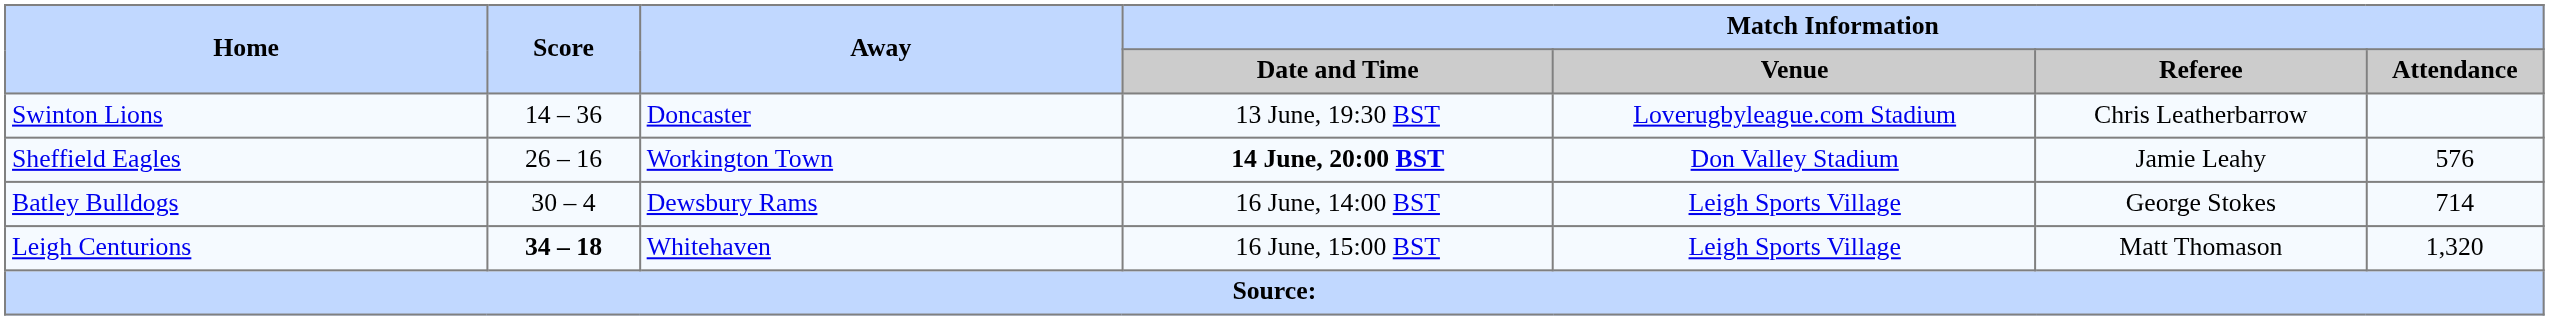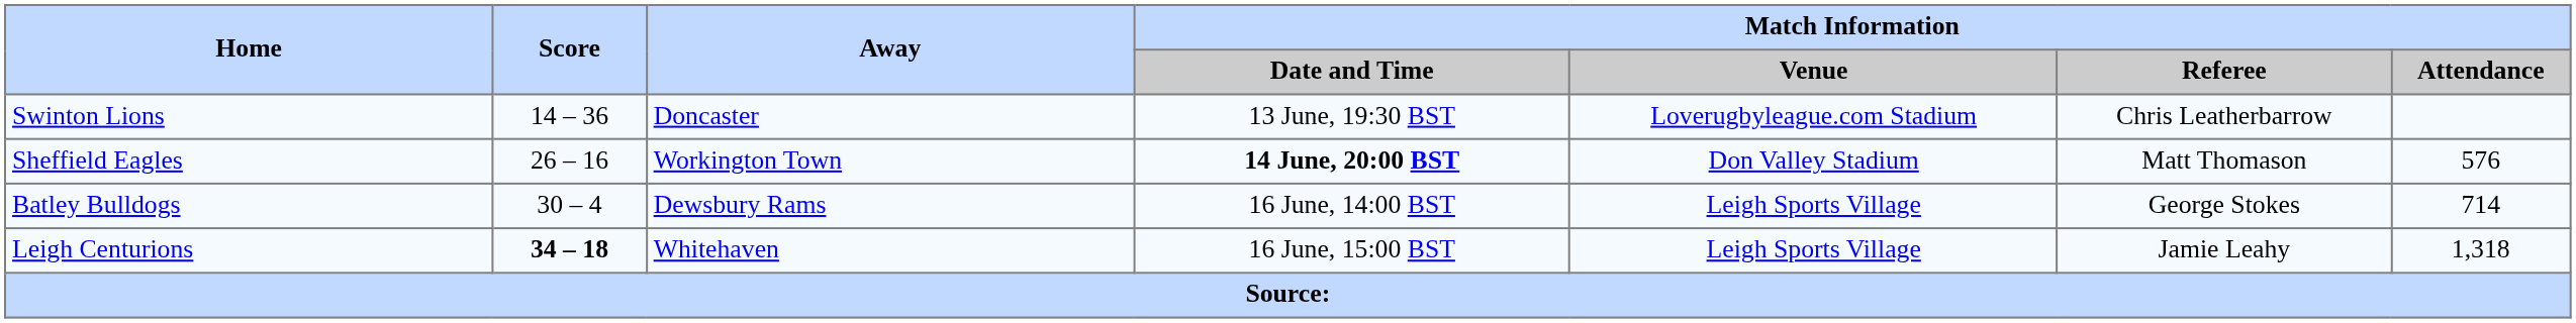 <table border="1" cellpadding="3" cellspacing="0" style="border-collapse:collapse; font-size:80%; text-align:center; width:100%;">
 <tr style="background:#c1d8ff;">
 <th rowspan="2" style="width:19%;">Home</th>
 <th rowspan="2" style="width:6%;">Score</th>
 <th rowspan="2" style="width:19%;">Away</th>
 <th colspan=6>Match Information</th>
 </tr>
 <tr style="background:#ccc;">
 <th width=17%>Date and Time</th>
 <th width=19%>Venue</th>
 <th width=13%>Referee</th>
 <th width=7%>Attendance</th>
 </tr>
 <tr style="background:#f5faff;">
 <td align=left> <a href='#'>Swinton Lions</a></td>
 <td>14 – 36</td>
 <td align=left> <a href='#'>Doncaster</a></td>
 <td>13 June, 19:30 <a href='#'>BST</a></td>
 <td><a href='#'>Loverugbyleague.com Stadium</a></td>
 <td>Chris Leatherbarrow</td>
 <td></td>
 </tr>
 <tr style="background:#f5faff;">
 <td align=left> <a href='#'>Sheffield Eagles</a></td>
 <td>26 – 16</td>
 <td align=left> <a href='#'>Workington Town</a></td>
 <td><strong>14 June, 20:00 <a href='#'>BST</a></strong></td>
 <td><a href='#'>Don Valley Stadium</a></td>
-<td>Jamie Leahy</td>
+<td>Matt Thomason</td>
 <td>576</td>
 </tr>
 <tr style="background:#f5faff;">
 <td align=left> <a href='#'>Batley Bulldogs</a></td>
 <td>30 – 4</td>
 <td align=left> <a href='#'>Dewsbury Rams</a></td>
 <td>16 June, 14:00 <a href='#'>BST</a></td>
 <td><a href='#'>Leigh Sports Village</a></td>
 <td>George Stokes</td>
 <td>714</td>
 </tr>
 <tr style="background:#f5faff;">
 <td align=left> <a href='#'>Leigh Centurions</a></td>
 <td><strong>34 – 18</strong></td>
 <td align=left> <a href='#'>Whitehaven</a></td>
 <td>16 June, 15:00 <a href='#'>BST</a></td>
 <td><a href='#'>Leigh Sports Village</a></td>
-<td>Matt Thomason</td>
-<td>1,320</td>
+<td>Jamie Leahy</td>
+<td>1,318</td>
 </tr>
 <tr style="background:#c1d8ff;">
 <th colspan=12>Source:</th>
 </tr>
 </table>
